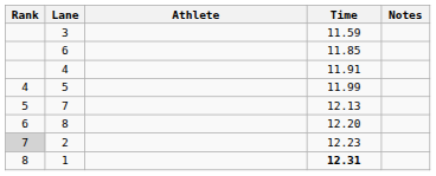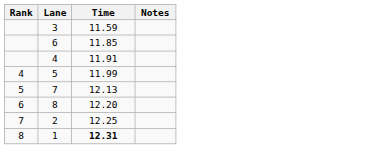 <table class="wikitable sortable" style="text-align:center">
 <tr>
 <th width=40>Rank</th>
 <th width=40>Lane</th>
-<th width=250>Athlete</th>
 <th width=80>Time</th>
 <th width=50>Notes</th>
 </tr>
 <tr>
 <td></td>
 <td>3</td>
-<td align=left></td>
 <td>11.59</td>
 <td></td>
 </tr>
 <tr>
 <td></td>
 <td>6</td>
-<td align=left></td>
 <td>11.85</td>
 <td></td>
 </tr>
 <tr>
 <td></td>
 <td>4</td>
-<td align=left></td>
 <td>11.91</td>
 <td></td>
 </tr>
 <tr>
 <td>4</td>
 <td>5</td>
-<td align=left></td>
 <td>11.99</td>
 <td></td>
 </tr>
 <tr>
 <td>5</td>
 <td>7</td>
-<td align=left></td>
 <td>12.13</td>
 <td></td>
 </tr>
 <tr>
 <td>6</td>
 <td>8</td>
-<td align=left></td>
 <td>12.20</td>
 <td></td>
 </tr>
 <tr>
-<td style="background: lightgrey;">7</td>
+<td>7</td>
 <td>2</td>
-<td align=left></td>
-<td>12.23</td>
+<td>12.25</td>
 <td></td>
 </tr>
 <tr>
 <td>8</td>
 <td>1</td>
-<td align=left></td>
 <td><strong>12.31</strong></td>
 <td></td>
 </tr>
 </table>
